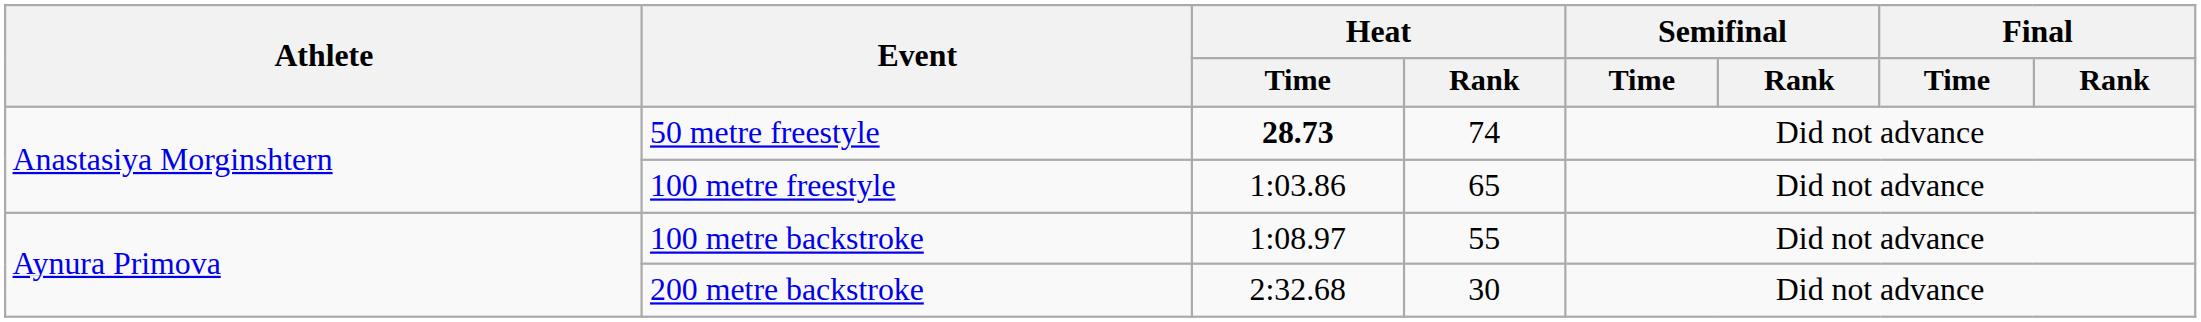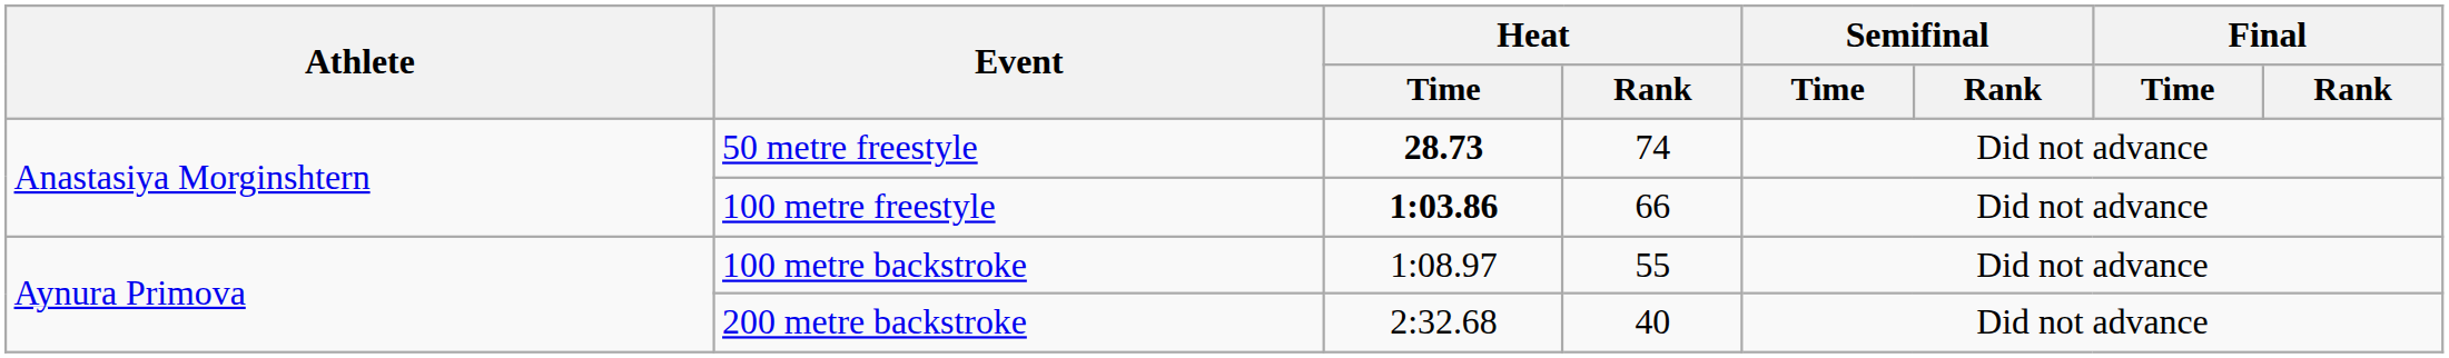 <table class="wikitable" style="text-align:center; font-size:90%; width:50%;">
 <tr>
 <th rowspan="2">Athlete</th>
 <th rowspan="2">Event</th>
 <th colspan="2">Heat</th>
 <th colspan="2">Semifinal</th>
 <th colspan="2">Final</th>
 </tr>
 <tr style="font-size:95%">
 <th>Time</th>
 <th>Rank</th>
 <th>Time</th>
 <th>Rank</th>
 <th>Time</th>
 <th>Rank</th>
 </tr>
 <tr>
 <td align=left rowspan=2><a href='#'>Anastasiya Morginshtern</a></td>
 <td align=left><a href='#'>50 metre freestyle</a></td>
 <td><strong>28.73</strong></td>
 <td>74</td>
 <td colspan=4>Did not advance</td>
 </tr>
 <tr>
 <td align=left><a href='#'>100 metre freestyle</a></td>
-<td>1:03.86</td>
-<td>65</td>
+<td><strong>1:03.86</strong></td>
+<td>66</td>
 <td colspan=4>Did not advance</td>
 </tr>
 <tr>
 <td align=left rowspan=2><a href='#'>Aynura Primova</a></td>
 <td align=left><a href='#'>100 metre backstroke</a></td>
 <td>1:08.97</td>
 <td>55</td>
 <td colspan=4>Did not advance</td>
 </tr>
 <tr>
 <td align=left><a href='#'>200 metre backstroke</a></td>
 <td>2:32.68</td>
-<td>30</td>
+<td>40</td>
 <td colspan=4>Did not advance</td>
 </tr>
 </table>
